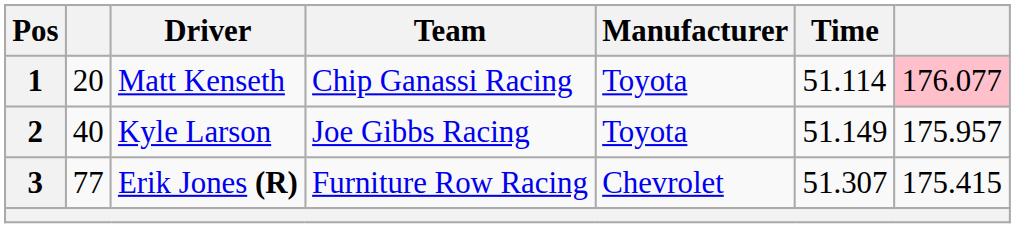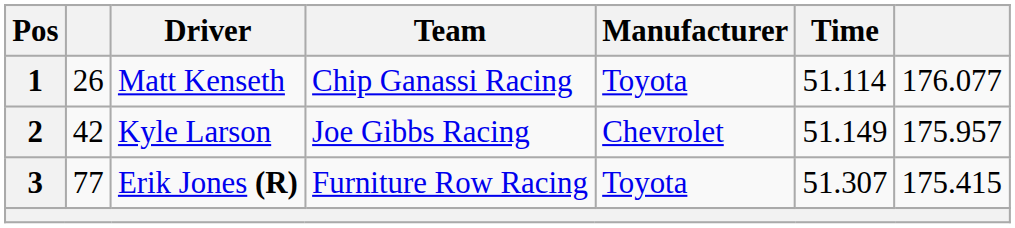 <table class="wikitable" style="font-size:95%">
 <tr>
 <th>Pos</th>
 <th></th>
 <th>Driver</th>
 <th>Team</th>
 <th>Manufacturer</th>
 <th>Time</th>
 <th></th>
 </tr>
 <tr>
 <th>1</th>
-<td>20</td>
+<td>26</td>
 <td><a href='#'>Matt Kenseth</a></td>
 <td><a href='#'>Chip Ganassi Racing</a></td>
 <td><a href='#'>Toyota</a></td>
 <td>51.114</td>
-<td style="background: pink;">176.077</td>
+<td>176.077</td>
 </tr>
 <tr>
 <th>2</th>
-<td>40</td>
+<td>42</td>
 <td><a href='#'>Kyle Larson</a></td>
 <td><a href='#'>Joe Gibbs Racing</a></td>
-<td><a href='#'>Toyota</a></td>
+<td><a href='#'>Chevrolet</a></td>
 <td>51.149</td>
 <td>175.957</td>
 </tr>
 <tr>
 <th>3</th>
 <td>77</td>
 <td><a href='#'>Erik Jones</a> <strong>(R)</strong></td>
 <td><a href='#'>Furniture Row Racing</a></td>
-<td><a href='#'>Chevrolet</a></td>
+<td><a href='#'>Toyota</a></td>
 <td>51.307</td>
 <td>175.415</td>
 </tr>
 <tr>
 <th colspan="7"></th>
 </tr>
 </table>
